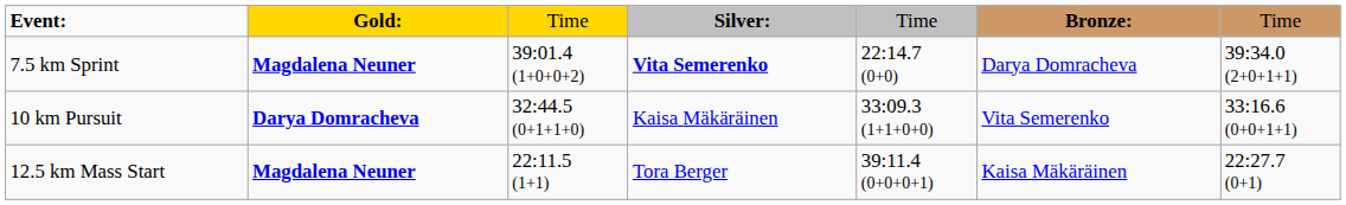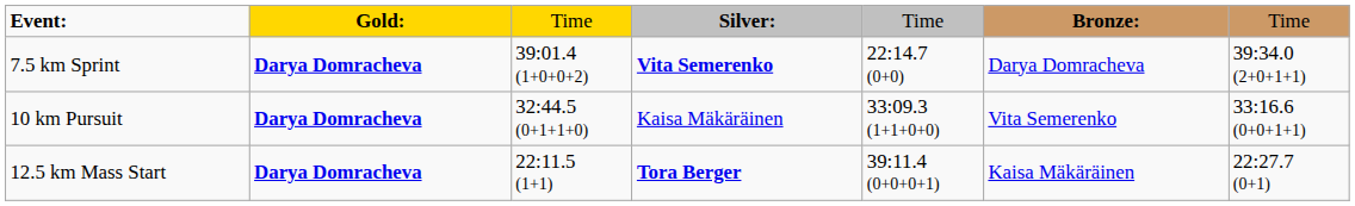 <table class="wikitable" width=85%>
 <tr>
 <td><strong>Event:</strong></td>
 <td style="text-align:center;background-color:gold;"><strong>Gold:</strong></td>
 <td style="text-align:center;background-color:gold;">Time</td>
 <td style="text-align:center;background-color:silver;"><strong>Silver:</strong></td>
 <td style="text-align:center;background-color:silver;">Time</td>
 <td style="text-align:center;background-color:#CC9966;"><strong>Bronze:</strong></td>
 <td style="text-align:center;background-color:#CC9966;">Time</td>
 </tr>
 <tr>
 <td>7.5 km Sprint<br></td>
-<td><strong><a href='#'>Magdalena Neuner</a></strong><br><small></small></td>
+<td><strong><a href='#'>Darya Domracheva</a></strong><br><small></small></td>
 <td>39:01.4<br><small>(1+0+0+2)</small></td>
 <td><strong><a href='#'>Vita Semerenko</a><br><small></small></strong></td>
 <td>22:14.7<br><small>(0+0)</small></td>
 <td><a href='#'>Darya Domracheva</a><br><small></small></td>
 <td>39:34.0<br><small>(2+0+1+1)</small></td>
 </tr>
 <tr>
 <td>10 km Pursuit<br></td>
 <td><strong><a href='#'>Darya Domracheva</a></strong><br><small></small></td>
 <td>32:44.5<br><small>(0+1+1+0)</small></td>
 <td><a href='#'>Kaisa Mäkäräinen</a><br><small></small></td>
 <td>33:09.3<br><small>(1+1+0+0)</small></td>
 <td><a href='#'>Vita Semerenko</a><br><small></small></td>
 <td>33:16.6	<br><small>(0+0+1+1)</small></td>
 </tr>
 <tr>
 <td>12.5 km Mass Start<br></td>
-<td><strong><a href='#'>Magdalena Neuner</a></strong><br><small></small></td>
+<td><strong><a href='#'>Darya Domracheva</a></strong><br><small></small></td>
 <td>22:11.5<br><small>(1+1)</small></td>
-<td><a href='#'>Tora Berger</a><br><small></small></td>
+<td><strong><a href='#'>Tora Berger</a><br><small></small></strong></td>
 <td>39:11.4<br><small>(0+0+0+1)</small></td>
 <td><a href='#'>Kaisa Mäkäräinen</a><br><small></small></td>
 <td>22:27.7<br><small>(0+1)</small></td>
 </tr>
 </table>
